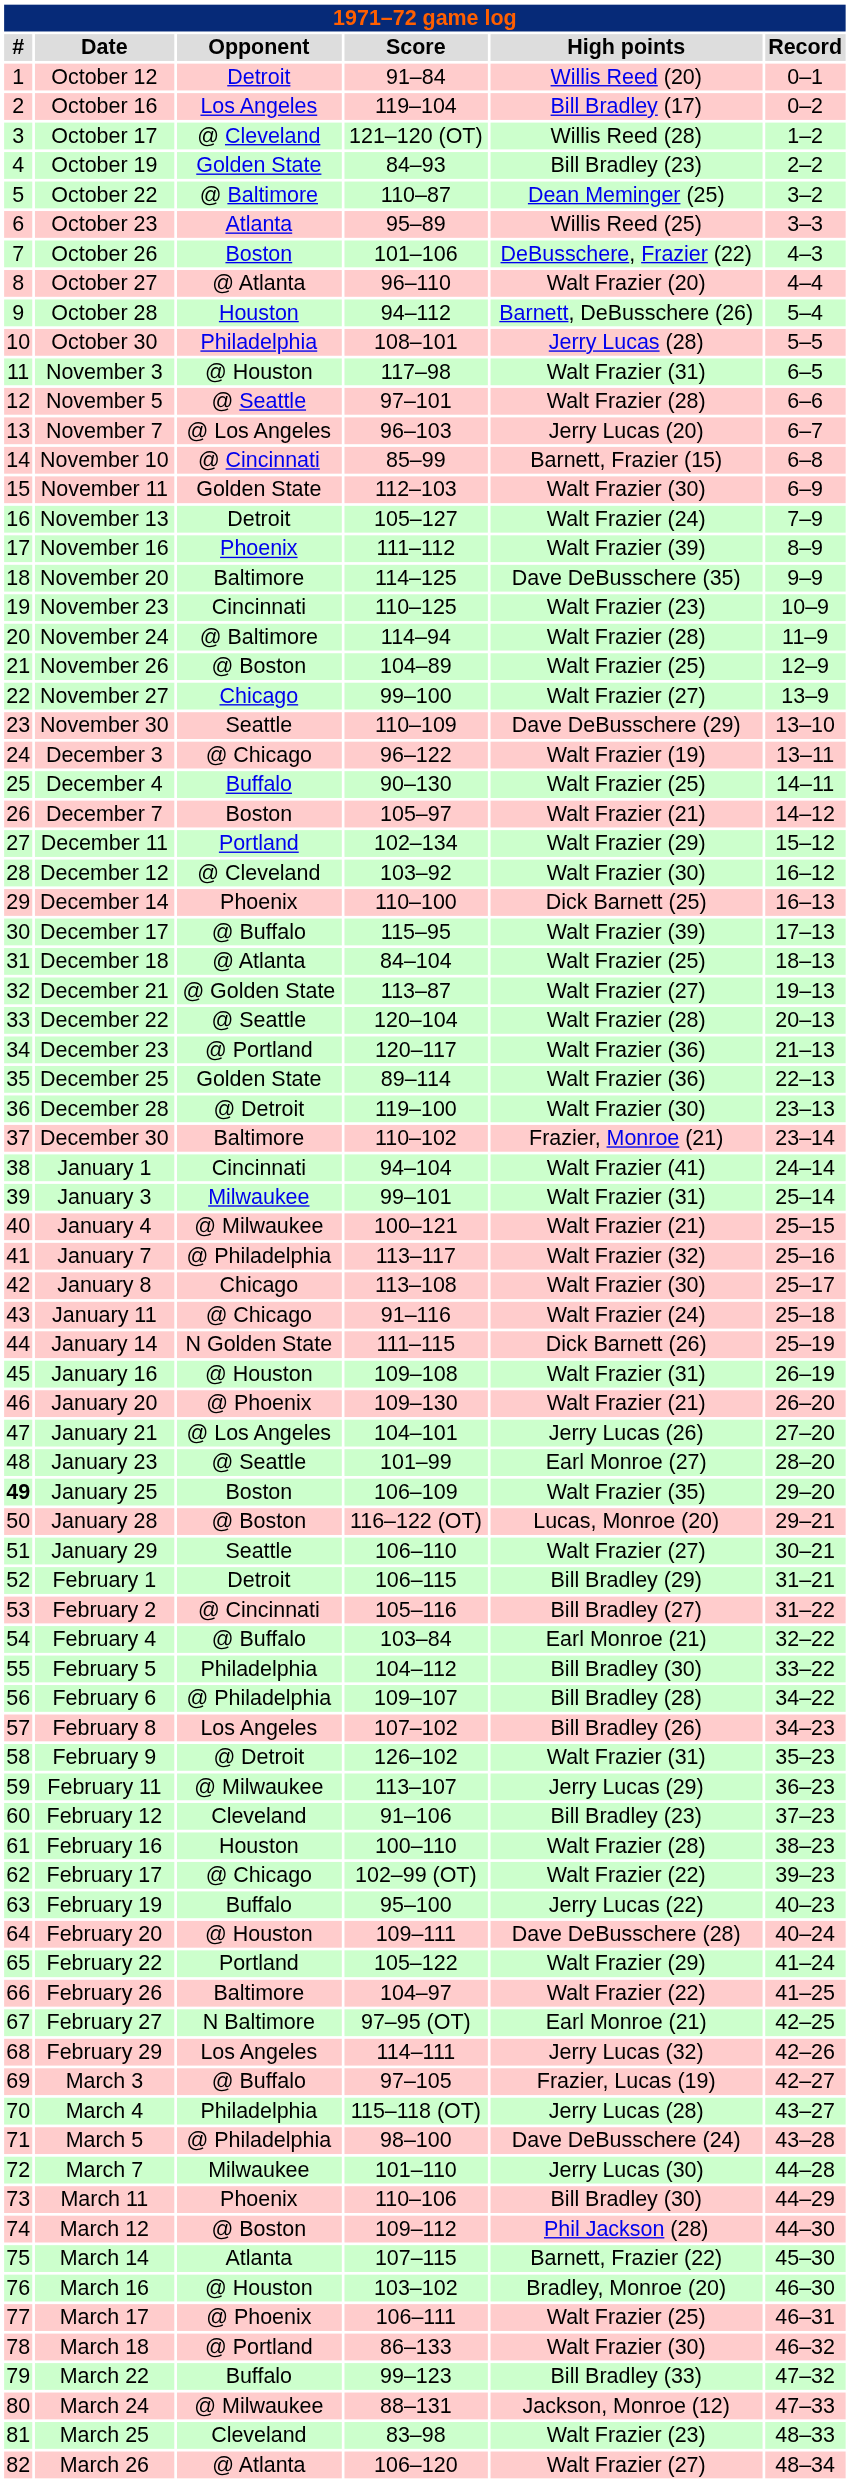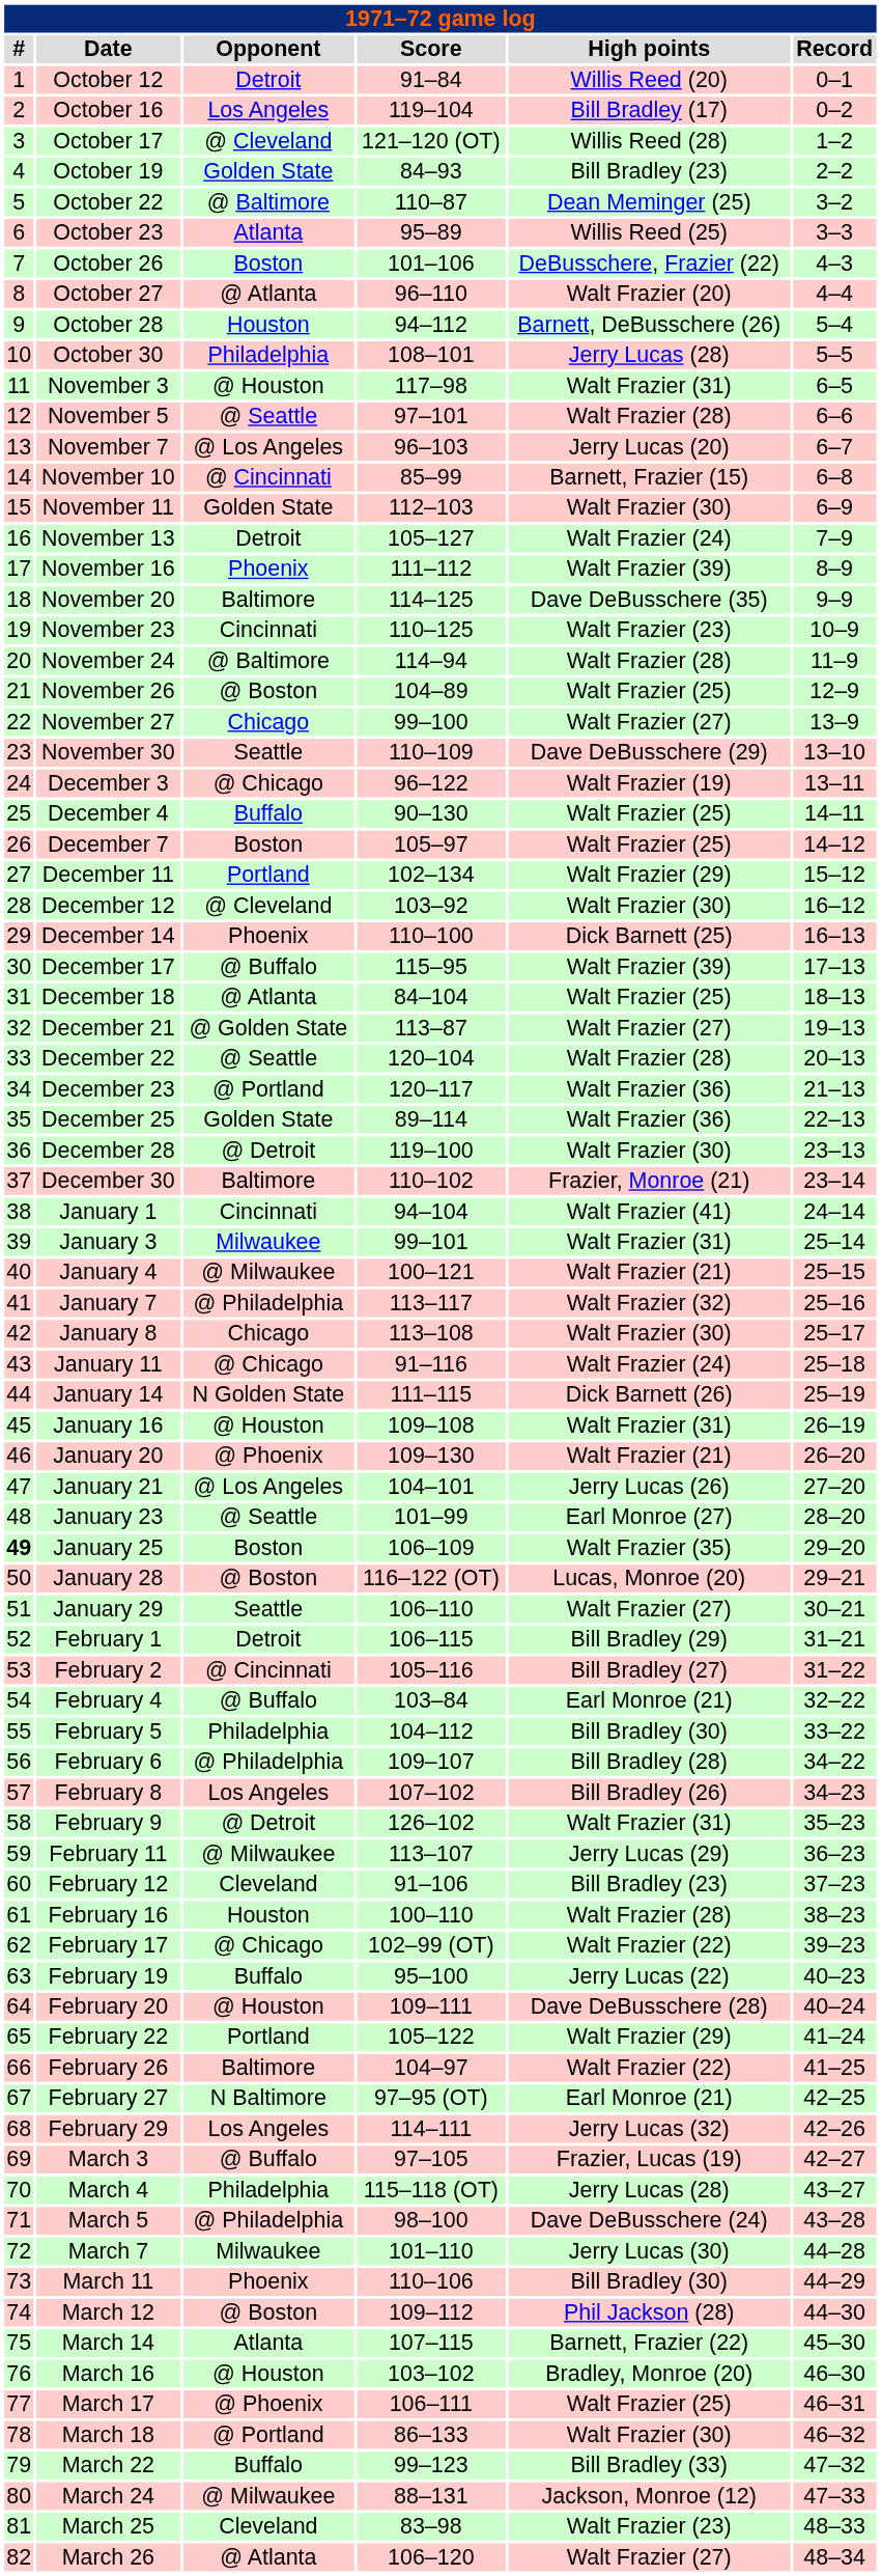 <table class="toccolours collapsible" width=50% style="clear:both; margin:1.5em auto; text-align:center">
 <tr>
 <th colspan=11 style="background:#062A78; color:#FF5F00;">1971–72 game log</th>
 </tr>
 <tr align="center" bgcolor="#dddddd">
 <td><strong>#</strong></td>
 <td><strong>Date</strong></td>
 <td><strong>Opponent</strong></td>
 <td><strong>Score</strong></td>
 <td><strong>High points</strong></td>
 <td><strong>Record</strong></td>
 </tr>
 <tr align="center" bgcolor="ffcccc">
 <td>1</td>
 <td>October 12</td>
 <td><a href='#'>Detroit</a></td>
 <td>91–84</td>
 <td><a href='#'>Willis Reed</a> (20)</td>
 <td>0–1</td>
 </tr>
 <tr align="center" bgcolor="ffcccc">
 <td>2</td>
 <td>October 16</td>
 <td><a href='#'>Los Angeles</a></td>
 <td>119–104</td>
 <td><a href='#'>Bill Bradley</a> (17)</td>
 <td>0–2</td>
 </tr>
 <tr align="center" bgcolor="ccffcc">
 <td>3</td>
 <td>October 17</td>
 <td>@ <a href='#'>Cleveland</a></td>
 <td>121–120 (OT)</td>
 <td>Willis Reed (28)</td>
 <td>1–2</td>
 </tr>
 <tr align="center" bgcolor="ccffcc">
 <td>4</td>
 <td>October 19</td>
 <td><a href='#'>Golden State</a></td>
 <td>84–93</td>
 <td>Bill Bradley (23)</td>
 <td>2–2</td>
 </tr>
 <tr align="center" bgcolor="ccffcc">
 <td>5</td>
 <td>October 22</td>
 <td>@ <a href='#'>Baltimore</a></td>
 <td>110–87</td>
 <td><a href='#'>Dean Meminger</a> (25)</td>
 <td>3–2</td>
 </tr>
 <tr align="center" bgcolor="ffcccc">
 <td>6</td>
 <td>October 23</td>
 <td><a href='#'>Atlanta</a></td>
 <td>95–89</td>
 <td>Willis Reed (25)</td>
 <td>3–3</td>
 </tr>
 <tr align="center" bgcolor="ccffcc">
 <td>7</td>
 <td>October 26</td>
 <td><a href='#'>Boston</a></td>
 <td>101–106</td>
 <td><a href='#'>DeBusschere</a>, <a href='#'>Frazier</a> (22)</td>
 <td>4–3</td>
 </tr>
 <tr align="center" bgcolor="ffcccc">
 <td>8</td>
 <td>October 27</td>
 <td>@ Atlanta</td>
 <td>96–110</td>
 <td>Walt Frazier (20)</td>
 <td>4–4</td>
 </tr>
 <tr align="center" bgcolor="ccffcc">
 <td>9</td>
 <td>October 28</td>
 <td><a href='#'>Houston</a></td>
 <td>94–112</td>
 <td><a href='#'>Barnett</a>, DeBusschere (26)</td>
 <td>5–4</td>
 </tr>
 <tr align="center" bgcolor="ffcccc">
 <td>10</td>
 <td>October 30</td>
 <td><a href='#'>Philadelphia</a></td>
 <td>108–101</td>
 <td><a href='#'>Jerry Lucas</a> (28)</td>
 <td>5–5</td>
 </tr>
 <tr align="center" bgcolor="ccffcc">
 <td>11</td>
 <td>November 3</td>
 <td>@ Houston</td>
 <td>117–98</td>
 <td>Walt Frazier (31)</td>
 <td>6–5</td>
 </tr>
 <tr align="center" bgcolor="ffcccc">
 <td>12</td>
 <td>November 5</td>
 <td>@ <a href='#'>Seattle</a></td>
 <td>97–101</td>
 <td>Walt Frazier (28)</td>
 <td>6–6</td>
 </tr>
 <tr align="center" bgcolor="ffcccc">
 <td>13</td>
 <td>November 7</td>
 <td>@ Los Angeles</td>
 <td>96–103</td>
 <td>Jerry Lucas (20)</td>
 <td>6–7</td>
 </tr>
 <tr align="center" bgcolor="ffcccc">
 <td>14</td>
 <td>November 10</td>
 <td>@ <a href='#'>Cincinnati</a></td>
 <td>85–99</td>
 <td>Barnett, Frazier (15)</td>
 <td>6–8</td>
 </tr>
 <tr align="center" bgcolor="ffcccc">
 <td>15</td>
 <td>November 11</td>
 <td>Golden State</td>
 <td>112–103</td>
 <td>Walt Frazier (30)</td>
 <td>6–9</td>
 </tr>
 <tr align="center" bgcolor="ccffcc">
 <td>16</td>
 <td>November 13</td>
 <td>Detroit</td>
 <td>105–127</td>
 <td>Walt Frazier (24)</td>
 <td>7–9</td>
 </tr>
 <tr align="center" bgcolor="ccffcc">
 <td>17</td>
 <td>November 16</td>
 <td><a href='#'>Phoenix</a></td>
 <td>111–112</td>
 <td>Walt Frazier (39)</td>
 <td>8–9</td>
 </tr>
 <tr align="center" bgcolor="ccffcc">
 <td>18</td>
 <td>November 20</td>
 <td>Baltimore</td>
 <td>114–125</td>
 <td>Dave DeBusschere (35)</td>
 <td>9–9</td>
 </tr>
 <tr align="center" bgcolor="ccffcc">
 <td>19</td>
 <td>November 23</td>
 <td>Cincinnati</td>
 <td>110–125</td>
 <td>Walt Frazier (23)</td>
 <td>10–9</td>
 </tr>
 <tr align="center" bgcolor="ccffcc">
 <td>20</td>
 <td>November 24</td>
 <td>@ Baltimore</td>
 <td>114–94</td>
 <td>Walt Frazier (28)</td>
 <td>11–9</td>
 </tr>
 <tr align="center" bgcolor="ccffcc">
 <td>21</td>
 <td>November 26</td>
 <td>@ Boston</td>
 <td>104–89</td>
 <td>Walt Frazier (25)</td>
 <td>12–9</td>
 </tr>
 <tr align="center" bgcolor="ccffcc">
 <td>22</td>
 <td>November 27</td>
 <td><a href='#'>Chicago</a></td>
 <td>99–100</td>
 <td>Walt Frazier (27)</td>
 <td>13–9</td>
 </tr>
 <tr align="center" bgcolor="ffcccc">
 <td>23</td>
 <td>November 30</td>
 <td>Seattle</td>
 <td>110–109</td>
 <td>Dave DeBusschere (29)</td>
 <td>13–10</td>
 </tr>
 <tr align="center" bgcolor="ffcccc">
 <td>24</td>
 <td>December 3</td>
 <td>@ Chicago</td>
 <td>96–122</td>
 <td>Walt Frazier (19)</td>
 <td>13–11</td>
 </tr>
 <tr align="center" bgcolor="ccffcc">
 <td>25</td>
 <td>December 4</td>
 <td><a href='#'>Buffalo</a></td>
 <td>90–130</td>
 <td>Walt Frazier (25)</td>
 <td>14–11</td>
 </tr>
 <tr align="center" bgcolor="ffcccc">
 <td>26</td>
 <td>December 7</td>
 <td>Boston</td>
 <td>105–97</td>
-<td>Walt Frazier (21)</td>
+<td>Walt Frazier (25)</td>
 <td>14–12</td>
 </tr>
 <tr align="center" bgcolor="ccffcc">
 <td>27</td>
 <td>December 11</td>
 <td><a href='#'>Portland</a></td>
 <td>102–134</td>
 <td>Walt Frazier (29)</td>
 <td>15–12</td>
 </tr>
 <tr align="center" bgcolor="ccffcc">
 <td>28</td>
 <td>December 12</td>
 <td>@ Cleveland</td>
 <td>103–92</td>
 <td>Walt Frazier (30)</td>
 <td>16–12</td>
 </tr>
 <tr align="center" bgcolor="ffcccc">
 <td>29</td>
 <td>December 14</td>
 <td>Phoenix</td>
 <td>110–100</td>
 <td>Dick Barnett (25)</td>
 <td>16–13</td>
 </tr>
 <tr align="center" bgcolor="ccffcc">
 <td>30</td>
 <td>December 17</td>
 <td>@ Buffalo</td>
 <td>115–95</td>
 <td>Walt Frazier (39)</td>
 <td>17–13</td>
 </tr>
 <tr align="center" bgcolor="ccffcc">
 <td>31</td>
 <td>December 18</td>
 <td>@ Atlanta</td>
 <td>84–104</td>
 <td>Walt Frazier (25)</td>
 <td>18–13</td>
 </tr>
 <tr align="center" bgcolor="ccffcc">
 <td>32</td>
 <td>December 21</td>
 <td>@ Golden State</td>
 <td>113–87</td>
 <td>Walt Frazier (27)</td>
 <td>19–13</td>
 </tr>
 <tr align="center" bgcolor="ccffcc">
 <td>33</td>
 <td>December 22</td>
 <td>@ Seattle</td>
 <td>120–104</td>
 <td>Walt Frazier (28)</td>
 <td>20–13</td>
 </tr>
 <tr align="center" bgcolor="ccffcc">
 <td>34</td>
 <td>December 23</td>
 <td>@ Portland</td>
 <td>120–117</td>
 <td>Walt Frazier (36)</td>
 <td>21–13</td>
 </tr>
 <tr align="center" bgcolor="ccffcc">
 <td>35</td>
 <td>December 25</td>
 <td>Golden State</td>
 <td>89–114</td>
 <td>Walt Frazier (36)</td>
 <td>22–13</td>
 </tr>
 <tr align="center" bgcolor="ccffcc">
 <td>36</td>
 <td>December 28</td>
 <td>@ Detroit</td>
 <td>119–100</td>
 <td>Walt Frazier (30)</td>
 <td>23–13</td>
 </tr>
 <tr align="center" bgcolor="ffcccc">
 <td>37</td>
 <td>December 30</td>
 <td>Baltimore</td>
 <td>110–102</td>
 <td>Frazier, <a href='#'>Monroe</a> (21)</td>
 <td>23–14</td>
 </tr>
 <tr align="center" bgcolor="ccffcc">
 <td>38</td>
 <td>January 1</td>
 <td>Cincinnati</td>
 <td>94–104</td>
 <td>Walt Frazier (41)</td>
 <td>24–14</td>
 </tr>
 <tr align="center" bgcolor="ccffcc">
 <td>39</td>
 <td>January 3</td>
 <td><a href='#'>Milwaukee</a></td>
 <td>99–101</td>
 <td>Walt Frazier (31)</td>
 <td>25–14</td>
 </tr>
 <tr align="center" bgcolor="ffcccc">
 <td>40</td>
 <td>January 4</td>
 <td>@ Milwaukee</td>
 <td>100–121</td>
 <td>Walt Frazier (21)</td>
 <td>25–15</td>
 </tr>
 <tr align="center" bgcolor="ffcccc">
 <td>41</td>
 <td>January 7</td>
 <td>@ Philadelphia</td>
 <td>113–117</td>
 <td>Walt Frazier (32)</td>
 <td>25–16</td>
 </tr>
 <tr align="center" bgcolor="ffcccc">
 <td>42</td>
 <td>January 8</td>
 <td>Chicago</td>
 <td>113–108</td>
 <td>Walt Frazier (30)</td>
 <td>25–17</td>
 </tr>
 <tr align="center" bgcolor="ffcccc">
 <td>43</td>
 <td>January 11</td>
 <td>@ Chicago</td>
 <td>91–116</td>
 <td>Walt Frazier (24)</td>
 <td>25–18</td>
 </tr>
 <tr align="center" bgcolor="ffcccc">
 <td>44</td>
 <td>January 14</td>
 <td>N Golden State</td>
 <td>111–115</td>
 <td>Dick Barnett (26)</td>
 <td>25–19</td>
 </tr>
 <tr align="center" bgcolor="ccffcc">
 <td>45</td>
 <td>January 16</td>
 <td>@ Houston</td>
 <td>109–108</td>
 <td>Walt Frazier (31)</td>
 <td>26–19</td>
 </tr>
 <tr align="center" bgcolor="ffcccc">
 <td>46</td>
 <td>January 20</td>
 <td>@ Phoenix</td>
 <td>109–130</td>
 <td>Walt Frazier (21)</td>
 <td>26–20</td>
 </tr>
 <tr align="center" bgcolor="ccffcc">
 <td>47</td>
 <td>January 21</td>
 <td>@ Los Angeles</td>
 <td>104–101</td>
 <td>Jerry Lucas (26)</td>
 <td>27–20</td>
 </tr>
 <tr align="center" bgcolor="ccffcc">
 <td>48</td>
 <td>January 23</td>
 <td>@ Seattle</td>
 <td>101–99</td>
 <td>Earl Monroe (27)</td>
 <td>28–20</td>
 </tr>
 <tr align="center" bgcolor="ccffcc">
 <td><strong>49</strong></td>
 <td>January 25</td>
 <td>Boston</td>
 <td>106–109</td>
 <td>Walt Frazier (35)</td>
 <td>29–20</td>
 </tr>
 <tr align="center" bgcolor="ffcccc">
 <td>50</td>
 <td>January 28</td>
 <td>@ Boston</td>
 <td>116–122 (OT)</td>
 <td>Lucas, Monroe (20)</td>
 <td>29–21</td>
 </tr>
 <tr align="center" bgcolor="ccffcc">
 <td>51</td>
 <td>January 29</td>
 <td>Seattle</td>
 <td>106–110</td>
 <td>Walt Frazier (27)</td>
 <td>30–21</td>
 </tr>
 <tr align="center" bgcolor="ccffcc">
 <td>52</td>
 <td>February 1</td>
 <td>Detroit</td>
 <td>106–115</td>
 <td>Bill Bradley (29)</td>
 <td>31–21</td>
 </tr>
 <tr align="center" bgcolor="ffcccc">
 <td>53</td>
 <td>February 2</td>
 <td>@ Cincinnati</td>
 <td>105–116</td>
 <td>Bill Bradley (27)</td>
 <td>31–22</td>
 </tr>
 <tr align="center" bgcolor="ccffcc">
 <td>54</td>
 <td>February 4</td>
 <td>@ Buffalo</td>
 <td>103–84</td>
 <td>Earl Monroe (21)</td>
 <td>32–22</td>
 </tr>
 <tr align="center" bgcolor="ccffcc">
 <td>55</td>
 <td>February 5</td>
 <td>Philadelphia</td>
 <td>104–112</td>
 <td>Bill Bradley (30)</td>
 <td>33–22</td>
 </tr>
 <tr align="center" bgcolor="ccffcc">
 <td>56</td>
 <td>February 6</td>
 <td>@ Philadelphia</td>
 <td>109–107</td>
 <td>Bill Bradley (28)</td>
 <td>34–22</td>
 </tr>
 <tr align="center" bgcolor="ffcccc">
 <td>57</td>
 <td>February 8</td>
 <td>Los Angeles</td>
 <td>107–102</td>
 <td>Bill Bradley (26)</td>
 <td>34–23</td>
 </tr>
 <tr align="center" bgcolor="ccffcc">
 <td>58</td>
 <td>February 9</td>
 <td>@ Detroit</td>
 <td>126–102</td>
 <td>Walt Frazier (31)</td>
 <td>35–23</td>
 </tr>
 <tr align="center" bgcolor="ccffcc">
 <td>59</td>
 <td>February 11</td>
 <td>@ Milwaukee</td>
 <td>113–107</td>
 <td>Jerry Lucas (29)</td>
 <td>36–23</td>
 </tr>
 <tr align="center" bgcolor="ccffcc">
 <td>60</td>
 <td>February 12</td>
 <td>Cleveland</td>
 <td>91–106</td>
 <td>Bill Bradley (23)</td>
 <td>37–23</td>
 </tr>
 <tr align="center" bgcolor="ccffcc">
 <td>61</td>
 <td>February 16</td>
 <td>Houston</td>
 <td>100–110</td>
 <td>Walt Frazier (28)</td>
 <td>38–23</td>
 </tr>
 <tr align="center" bgcolor="ccffcc">
 <td>62</td>
 <td>February 17</td>
 <td>@ Chicago</td>
 <td>102–99 (OT)</td>
 <td>Walt Frazier (22)</td>
 <td>39–23</td>
 </tr>
 <tr align="center" bgcolor="ccffcc">
 <td>63</td>
 <td>February 19</td>
 <td>Buffalo</td>
 <td>95–100</td>
 <td>Jerry Lucas (22)</td>
 <td>40–23</td>
 </tr>
 <tr align="center" bgcolor="ffcccc">
 <td>64</td>
 <td>February 20</td>
 <td>@ Houston</td>
 <td>109–111</td>
 <td>Dave DeBusschere (28)</td>
 <td>40–24</td>
 </tr>
 <tr align="center" bgcolor="ccffcc">
 <td>65</td>
 <td>February 22</td>
 <td>Portland</td>
 <td>105–122</td>
 <td>Walt Frazier (29)</td>
 <td>41–24</td>
 </tr>
 <tr align="center" bgcolor="ffcccc">
 <td>66</td>
 <td>February 26</td>
 <td>Baltimore</td>
 <td>104–97</td>
 <td>Walt Frazier (22)</td>
 <td>41–25</td>
 </tr>
 <tr align="center" bgcolor="ccffcc">
 <td>67</td>
 <td>February 27</td>
 <td>N Baltimore</td>
 <td>97–95 (OT)</td>
 <td>Earl Monroe (21)</td>
 <td>42–25</td>
 </tr>
 <tr align="center" bgcolor="ffcccc">
 <td>68</td>
 <td>February 29</td>
 <td>Los Angeles</td>
 <td>114–111</td>
 <td>Jerry Lucas (32)</td>
 <td>42–26</td>
 </tr>
 <tr align="center" bgcolor="ffcccc">
 <td>69</td>
 <td>March 3</td>
 <td>@ Buffalo</td>
 <td>97–105</td>
 <td>Frazier, Lucas (19)</td>
 <td>42–27</td>
 </tr>
 <tr align="center" bgcolor="ccffcc">
 <td>70</td>
 <td>March 4</td>
 <td>Philadelphia</td>
 <td>115–118 (OT)</td>
 <td>Jerry Lucas (28)</td>
 <td>43–27</td>
 </tr>
 <tr align="center" bgcolor="ffcccc">
 <td>71</td>
 <td>March 5</td>
 <td>@ Philadelphia</td>
 <td>98–100</td>
 <td>Dave DeBusschere (24)</td>
 <td>43–28</td>
 </tr>
 <tr align="center" bgcolor="ccffcc">
 <td>72</td>
 <td>March 7</td>
 <td>Milwaukee</td>
 <td>101–110</td>
 <td>Jerry Lucas (30)</td>
 <td>44–28</td>
 </tr>
 <tr align="center" bgcolor="ffcccc">
 <td>73</td>
 <td>March 11</td>
 <td>Phoenix</td>
 <td>110–106</td>
 <td>Bill Bradley (30)</td>
 <td>44–29</td>
 </tr>
 <tr align="center" bgcolor="ffcccc">
 <td>74</td>
 <td>March 12</td>
 <td>@ Boston</td>
 <td>109–112</td>
 <td><a href='#'>Phil Jackson</a> (28)</td>
 <td>44–30</td>
 </tr>
 <tr align="center" bgcolor="ccffcc">
 <td>75</td>
 <td>March 14</td>
 <td>Atlanta</td>
 <td>107–115</td>
 <td>Barnett, Frazier (22)</td>
 <td>45–30</td>
 </tr>
 <tr align="center" bgcolor="ccffcc">
 <td>76</td>
 <td>March 16</td>
 <td>@ Houston</td>
 <td>103–102</td>
 <td>Bradley, Monroe (20)</td>
 <td>46–30</td>
 </tr>
 <tr align="center" bgcolor="ffcccc">
 <td>77</td>
 <td>March 17</td>
 <td>@ Phoenix</td>
 <td>106–111</td>
 <td>Walt Frazier (25)</td>
 <td>46–31</td>
 </tr>
 <tr align="center" bgcolor="ffcccc">
 <td>78</td>
 <td>March 18</td>
 <td>@ Portland</td>
 <td>86–133</td>
 <td>Walt Frazier (30)</td>
 <td>46–32</td>
 </tr>
 <tr align="center" bgcolor="ccffcc">
 <td>79</td>
 <td>March 22</td>
 <td>Buffalo</td>
 <td>99–123</td>
 <td>Bill Bradley (33)</td>
 <td>47–32</td>
 </tr>
 <tr align="center" bgcolor="ffcccc">
 <td>80</td>
 <td>March 24</td>
 <td>@ Milwaukee</td>
 <td>88–131</td>
 <td>Jackson, Monroe (12)</td>
 <td>47–33</td>
 </tr>
 <tr align="center" bgcolor="ccffcc">
 <td>81</td>
 <td>March 25</td>
 <td>Cleveland</td>
 <td>83–98</td>
 <td>Walt Frazier (23)</td>
 <td>48–33</td>
 </tr>
 <tr align="center" bgcolor="ffcccc">
 <td>82</td>
 <td>March 26</td>
 <td>@ Atlanta</td>
 <td>106–120</td>
 <td>Walt Frazier (27)</td>
 <td>48–34</td>
 </tr>
 </table>
